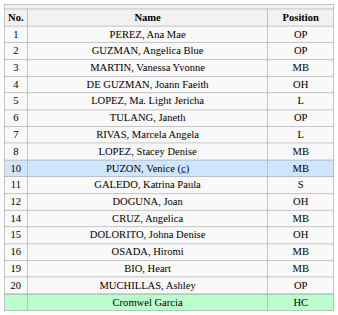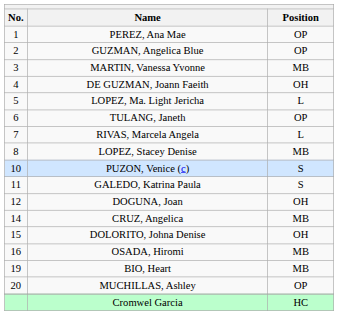 <table class="wikitable mw-collapsible mw-collapsed" style="text-align:center; width:500px; border:none">
 <tr>
 <th style="text-align:left" colspan="3"></th>
 </tr>
 <tr>
 <th style="width:7%">No.</th>
 <th>Name</th>
 <th style="width:20%">Position</th>
 </tr>
 <tr>
 <td>1</td>
 <td>PEREZ, Ana Mae</td>
 <td>OP</td>
 </tr>
 <tr>
 <td>2</td>
 <td>GUZMAN, Angelica Blue</td>
 <td>OP</td>
 </tr>
 <tr>
 <td>3</td>
 <td>MARTIN, Vanessa Yvonne</td>
 <td>MB</td>
 </tr>
 <tr>
 <td>4</td>
 <td>DE GUZMAN, Joann Faeith</td>
 <td>OH</td>
 </tr>
 <tr>
 <td>5</td>
 <td>LOPEZ, Ma. Light Jericha</td>
 <td>L</td>
 </tr>
 <tr>
 <td>6</td>
 <td>TULANG, Janeth</td>
 <td>OP</td>
 </tr>
 <tr>
 <td>7</td>
 <td>RIVAS, Marcela Angela</td>
 <td>L</td>
 </tr>
 <tr>
 <td>8</td>
 <td>LOPEZ, Stacey Denise</td>
 <td>MB</td>
 </tr>
 <tr bgcolor=#D0E6FF>
 <td>10</td>
 <td>PUZON, Venice  (<a href='#'>c</a>)</td>
-<td>MB</td>
+<td>S</td>
 </tr>
 <tr>
 <td>11</td>
 <td>GALEDO, Katrina Paula</td>
 <td>S</td>
 </tr>
 <tr>
 <td>12</td>
 <td>DOGUNA, Joan</td>
 <td>OH</td>
 </tr>
 <tr>
 <td>14</td>
 <td>CRUZ, Angelica</td>
 <td>MB</td>
 </tr>
 <tr>
 <td>15</td>
 <td>DOLORITO, Johna Denise</td>
 <td>OH</td>
 </tr>
 <tr>
 <td>16</td>
 <td>OSADA, Hiromi</td>
 <td>MB</td>
 </tr>
 <tr>
 <td>19</td>
 <td>BIO, Heart</td>
 <td>MB</td>
 </tr>
 <tr>
 <td>20</td>
 <td>MUCHILLAS, Ashley</td>
 <td>OP</td>
 </tr>
 <tr>
 </tr>
 <tr bgcolor=#BBFFCC>
 <td></td>
 <td>Cromwel Garcia</td>
 <td>HC</td>
 </tr>
 </table>
